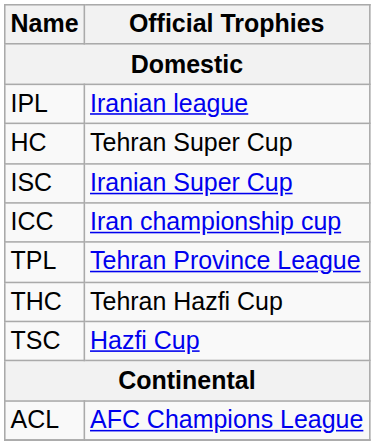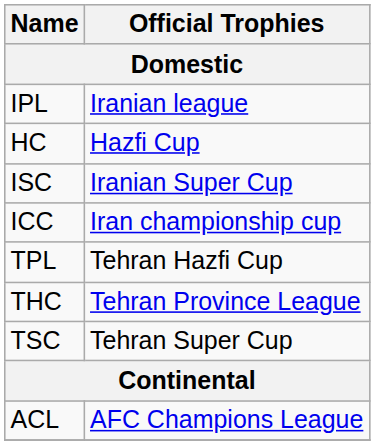 <table class="wikitable">
 <tr>
 <th>Name</th>
 <th>Official Trophies</th>
 </tr>
 <tr>
 <th colspan="2">Domestic</th>
 </tr>
 <tr>
 <td>IPL</td>
 <td><a href='#'>Iranian league</a></td>
 </tr>
 <tr>
 <td>HC</td>
-<td>Tehran Super Cup</td>
+<td><a href='#'>Hazfi Cup</a></td>
 </tr>
 <tr>
 <td>ISC</td>
 <td><a href='#'>Iranian Super Cup</a></td>
 </tr>
 <tr>
 <td>ICC</td>
 <td><a href='#'>Iran championship cup</a></td>
 </tr>
 <tr>
 <td>TPL</td>
+<td>Tehran Hazfi Cup</td>
+</tr>
+<tr>
+<td>THC</td>
 <td><a href='#'>Tehran Province League</a></td>
 </tr>
 <tr>
-<td>THC</td>
-<td>Tehran Hazfi Cup</td>
-</tr>
-<tr>
 <td>TSC</td>
-<td><a href='#'>Hazfi Cup</a></td>
+<td>Tehran Super Cup</td>
 </tr>
 <tr>
 <th colspan="3">Continental</th>
 </tr>
 <tr>
 <td>ACL</td>
 <td><a href='#'>AFC Champions League</a></td>
 </tr>
 <tr>
 </tr>
 </table>
